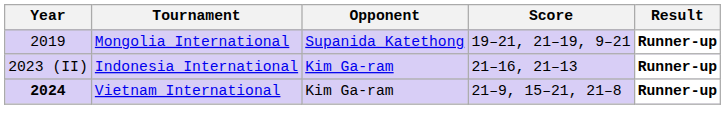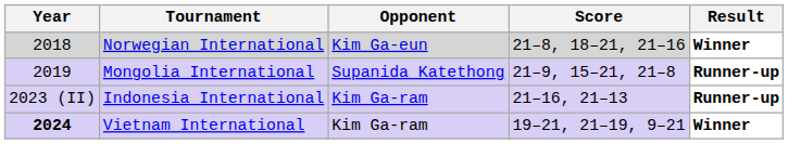 <table class="sortable wikitable" style="font-size: 90%;">
 <tr>
 <th>Year</th>
 <th>Tournament</th>
 <th>Opponent</th>
 <th>Score</th>
 <th>Result</th>
 </tr>
+<tr style="background:#D5D5D5">
+<td align="center">2018</td>
+<td align="left"><a href='#'>Norwegian International</a></td>
+<td align="left"> <a href='#'>Kim Ga-eun</a></td>
+<td align="left">21–8, 18–21, 21–16</td>
+<td style="text-align:left; background:white"> <strong>Winner</strong></td>
+</tr>
 <tr style="background:#D8CEF6">
 <td align="center">2019</td>
 <td align="left"><a href='#'>Mongolia International</a></td>
 <td align="left"> <a href='#'>Supanida Katethong</a></td>
-<td align="left">19–21, 21–19, 9–21</td>
+<td align="left">21–9, 15–21, 21–8</td>
 <td style="text-align:left; background:white"> <strong>Runner-up</strong></td>
 </tr>
 <tr style="background:#D8CEF6">
 <td align="center">2023 (II)</td>
 <td align="left"><a href='#'>Indonesia International</a></td>
 <td align="left"> <a href='#'>Kim Ga-ram</a></td>
 <td align="left">21–16, 21–13</td>
 <td style="text-align:left; background:white"> <strong>Runner-up</strong></td>
 </tr>
 <tr style="background:#D8CEF6">
 <td align="center"><strong>2024</strong></td>
 <td align="left"><a href='#'>Vietnam International</a></td>
 <td align="left"> Kim Ga-ram</td>
-<td align="left">21–9, 15–21, 21–8</td>
-<td style="text-align:left; background:white"> <strong>Runner-up</strong></td>
+<td align="left">19–21, 21–19, 9–21</td>
+<td style="text-align:left; background:white"> <strong>Winner</strong></td>
 </tr>
 </table>
